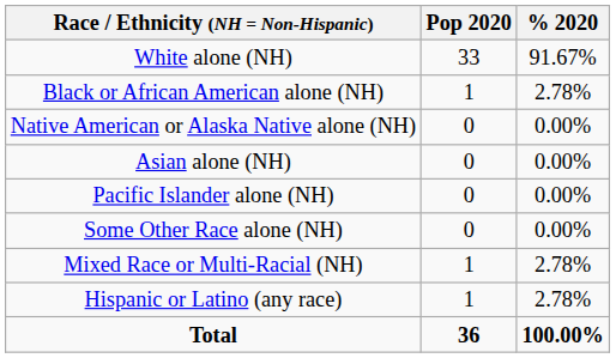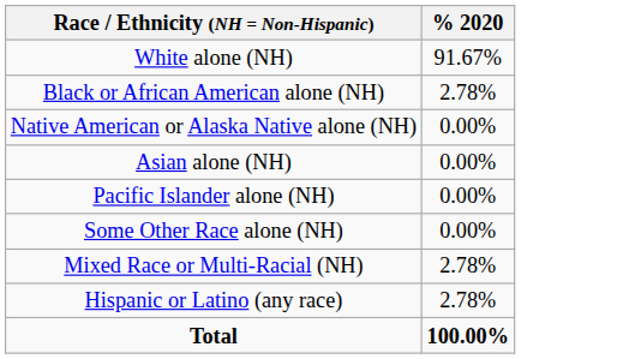 <table class="wikitable" style="text-align:center;">
 <tr>
 <th>Race / Ethnicity <small>(<em>NH = Non-Hispanic</em>)</small></th>
-<th>Pop 2020</th>
 <th>% 2020</th>
 </tr>
 <tr>
 <td><a href='#'>White</a> alone (NH)</td>
-<td>33</td>
 <td>91.67%</td>
 </tr>
 <tr>
 <td><a href='#'>Black or African American</a> alone (NH)</td>
-<td>1</td>
 <td>2.78%</td>
 </tr>
 <tr>
 <td><a href='#'>Native American</a> or <a href='#'>Alaska Native</a> alone (NH)</td>
-<td>0</td>
 <td>0.00%</td>
 </tr>
 <tr>
 <td><a href='#'>Asian</a> alone (NH)</td>
-<td>0</td>
 <td>0.00%</td>
 </tr>
 <tr>
 <td><a href='#'>Pacific Islander</a> alone (NH)</td>
-<td>0</td>
 <td>0.00%</td>
 </tr>
 <tr>
 <td><a href='#'>Some Other Race</a> alone (NH)</td>
-<td>0</td>
 <td>0.00%</td>
 </tr>
 <tr>
 <td><a href='#'>Mixed Race or Multi-Racial</a> (NH)</td>
-<td>1</td>
 <td>2.78%</td>
 </tr>
 <tr>
 <td><a href='#'>Hispanic or Latino</a> (any race)</td>
-<td>1</td>
 <td>2.78%</td>
 </tr>
 <tr>
 <td><strong>Total</strong></td>
-<td><strong>36</strong></td>
 <td><strong>100.00%</strong></td>
 </tr>
 </table>
